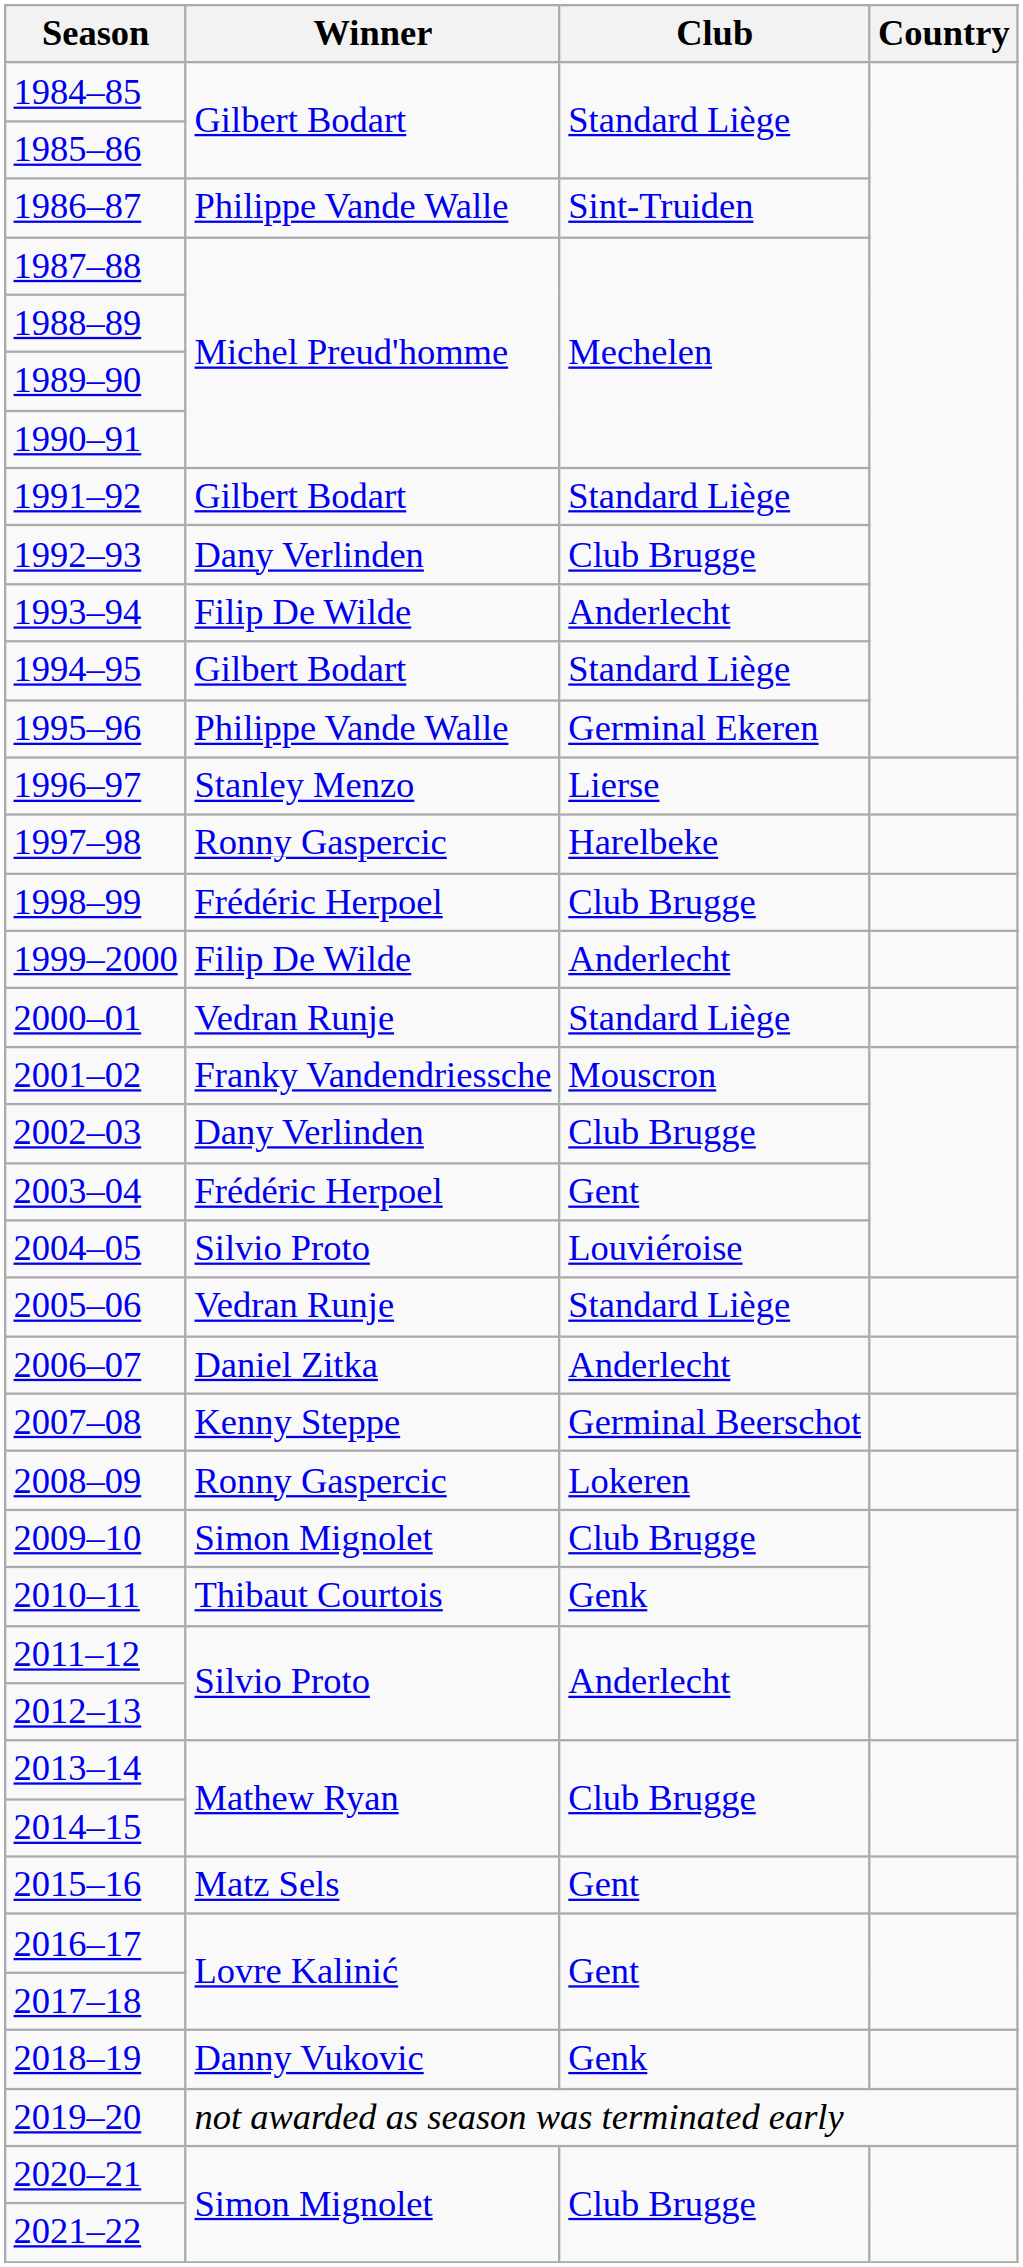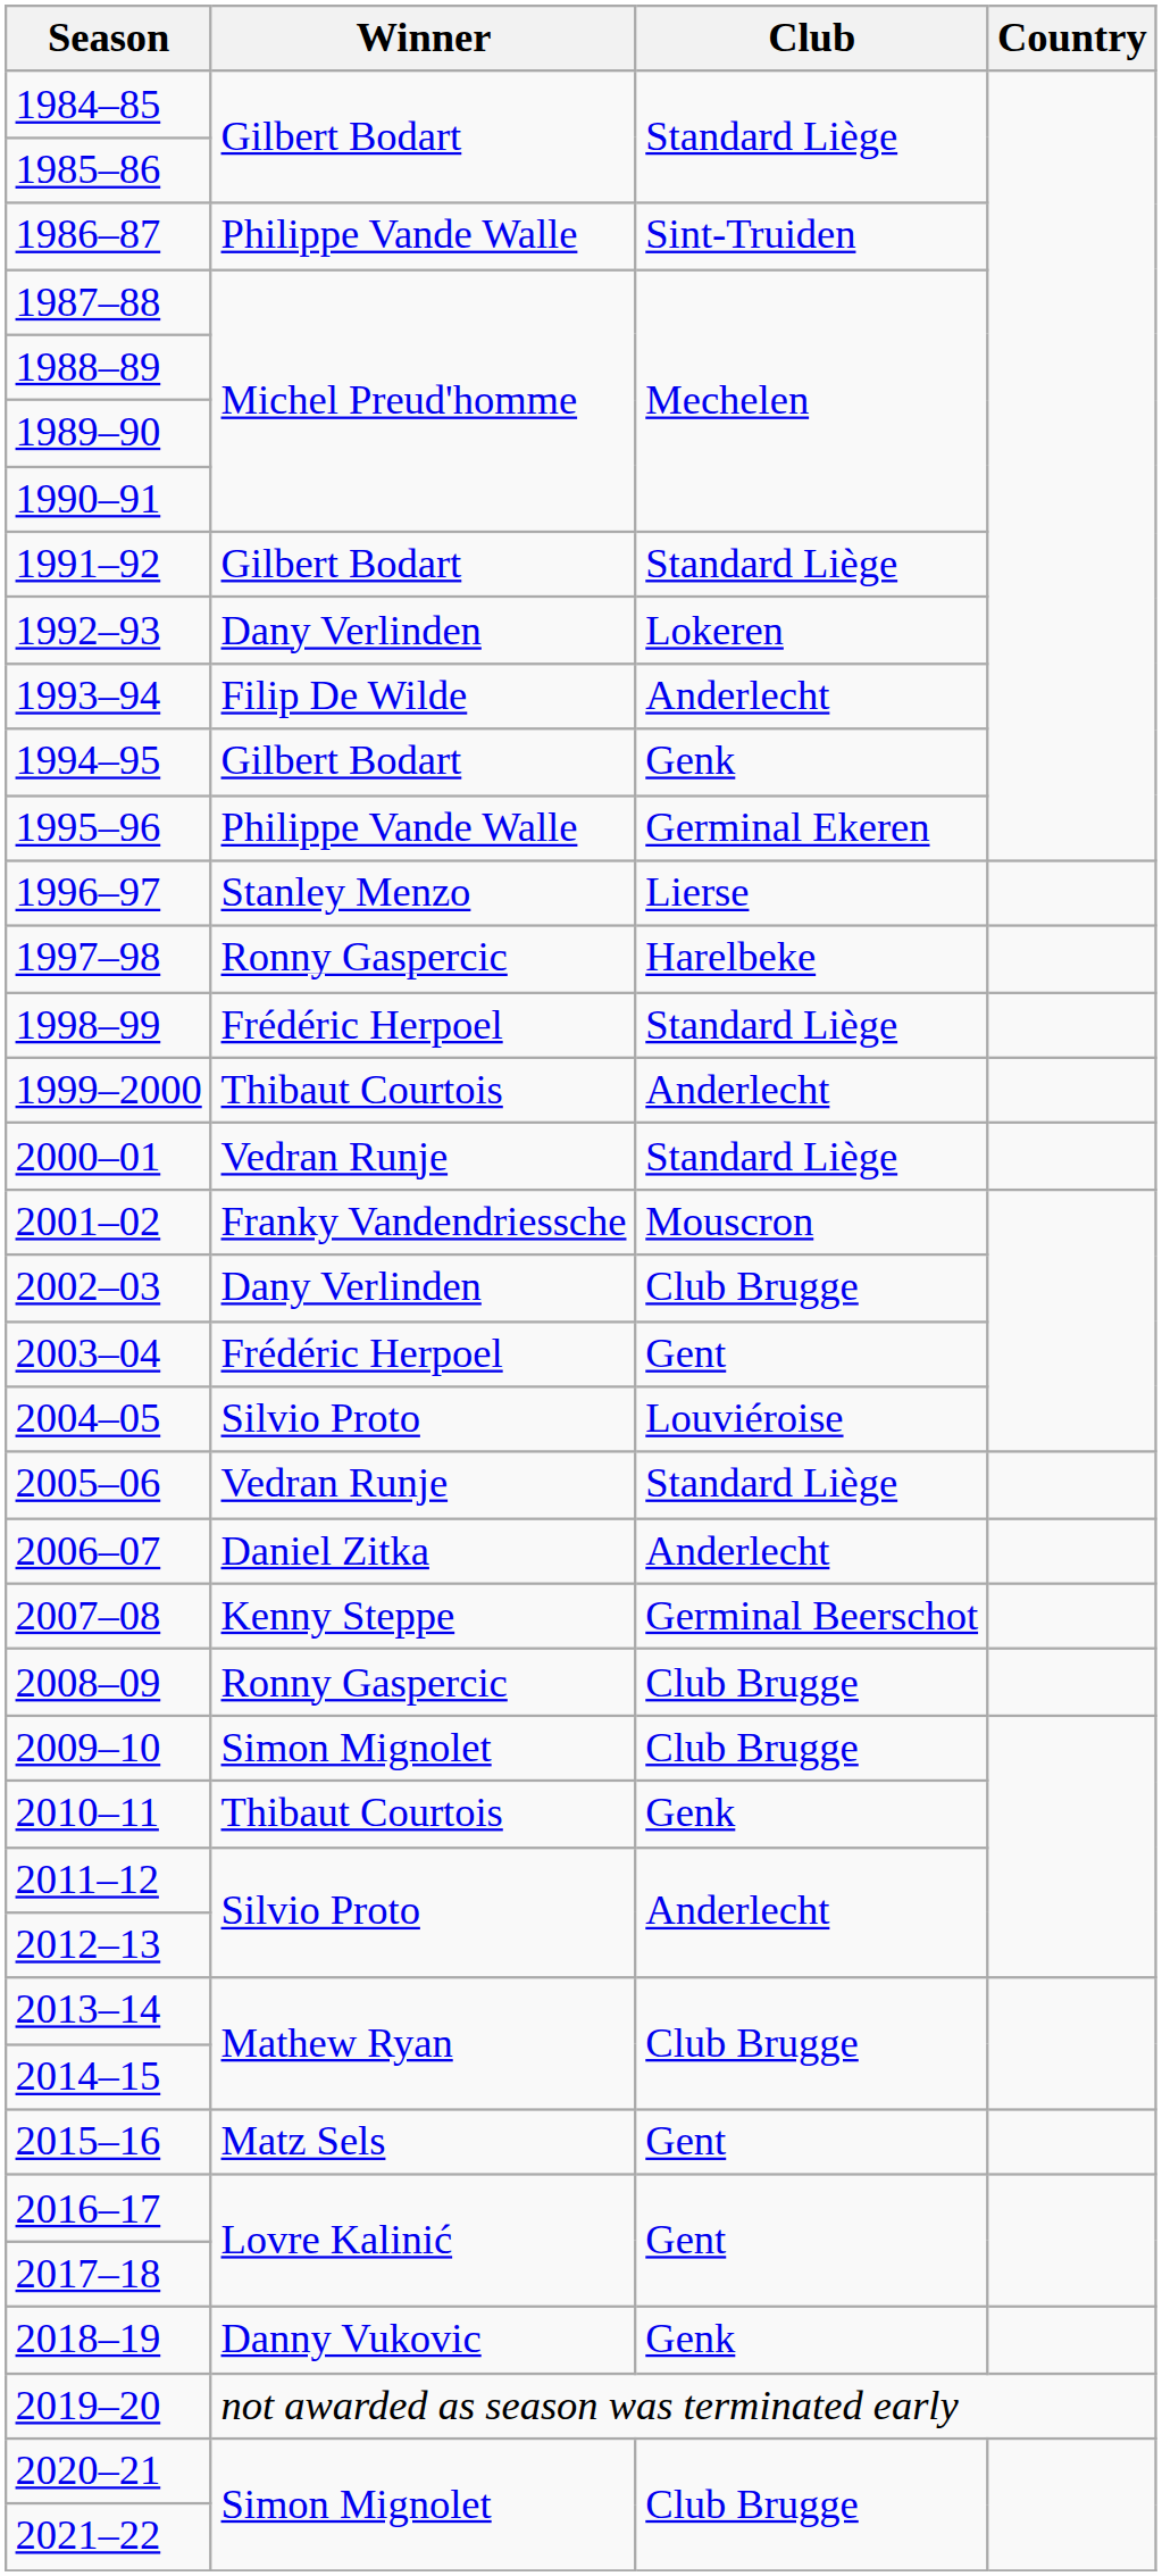 <table class=wikitable>
 <tr>
 <th>Season</th>
 <th>Winner</th>
 <th>Club</th>
 <th>Country</th>
 </tr>
 <tr>
 <td><a href='#'>1984–85</a></td>
 <td rowspan="2"><a href='#'>Gilbert Bodart</a></td>
 <td rowspan="2"><a href='#'>Standard Liège</a></td>
 <td rowspan="12"></td>
 </tr>
 <tr>
 <td><a href='#'>1985–86</a></td>
 </tr>
 <tr>
 <td><a href='#'>1986–87</a></td>
 <td><a href='#'>Philippe Vande Walle</a></td>
 <td><a href='#'>Sint-Truiden</a></td>
 </tr>
 <tr>
 <td><a href='#'>1987–88</a></td>
 <td rowspan="4"><a href='#'>Michel Preud'homme</a></td>
 <td rowspan="4"><a href='#'>Mechelen</a></td>
 </tr>
 <tr>
 <td><a href='#'>1988–89</a></td>
 </tr>
 <tr>
 <td><a href='#'>1989–90</a></td>
 </tr>
 <tr>
 <td><a href='#'>1990–91</a></td>
 </tr>
 <tr>
 <td><a href='#'>1991–92</a></td>
 <td><a href='#'>Gilbert Bodart</a></td>
 <td><a href='#'>Standard Liège</a></td>
 </tr>
 <tr>
 <td><a href='#'>1992–93</a></td>
 <td><a href='#'>Dany Verlinden</a></td>
-<td><a href='#'>Club Brugge</a></td>
+<td><a href='#'>Lokeren</a></td>
 </tr>
 <tr>
 <td><a href='#'>1993–94</a></td>
 <td><a href='#'>Filip De Wilde</a></td>
 <td><a href='#'>Anderlecht</a></td>
 </tr>
 <tr>
 <td><a href='#'>1994–95</a></td>
 <td><a href='#'>Gilbert Bodart</a></td>
-<td><a href='#'>Standard Liège</a></td>
+<td><a href='#'>Genk</a></td>
 </tr>
 <tr>
 <td><a href='#'>1995–96</a></td>
 <td><a href='#'>Philippe Vande Walle</a></td>
 <td><a href='#'>Germinal Ekeren</a></td>
 </tr>
 <tr>
 <td><a href='#'>1996–97</a></td>
 <td><a href='#'>Stanley Menzo</a></td>
 <td><a href='#'>Lierse</a></td>
 <td></td>
 </tr>
 <tr>
 <td><a href='#'>1997–98</a></td>
 <td><a href='#'>Ronny Gaspercic</a></td>
 <td><a href='#'>Harelbeke</a></td>
 <td></td>
 </tr>
 <tr>
 <td><a href='#'>1998–99</a></td>
 <td><a href='#'>Frédéric Herpoel</a></td>
-<td><a href='#'>Club Brugge</a></td>
+<td><a href='#'>Standard Liège</a></td>
 <td></td>
 </tr>
 <tr>
 <td><a href='#'>1999–2000</a></td>
-<td><a href='#'>Filip De Wilde</a></td>
+<td><a href='#'>Thibaut Courtois</a></td>
 <td><a href='#'>Anderlecht</a></td>
 <td></td>
 </tr>
 <tr>
 <td><a href='#'>2000–01</a></td>
 <td><a href='#'>Vedran Runje</a></td>
 <td><a href='#'>Standard Liège</a></td>
 <td></td>
 </tr>
 <tr>
 <td><a href='#'>2001–02</a></td>
 <td><a href='#'>Franky Vandendriessche</a></td>
 <td><a href='#'>Mouscron</a></td>
 <td rowspan="4"></td>
 </tr>
 <tr>
 <td><a href='#'>2002–03</a></td>
 <td><a href='#'>Dany Verlinden</a></td>
 <td><a href='#'>Club Brugge</a></td>
 </tr>
 <tr>
 <td><a href='#'>2003–04</a></td>
 <td><a href='#'>Frédéric Herpoel</a></td>
 <td><a href='#'>Gent</a></td>
 </tr>
 <tr>
 <td><a href='#'>2004–05</a></td>
 <td><a href='#'>Silvio Proto</a></td>
 <td><a href='#'>Louviéroise</a></td>
 </tr>
 <tr>
 <td><a href='#'>2005–06</a></td>
 <td><a href='#'>Vedran Runje</a></td>
 <td><a href='#'>Standard Liège</a></td>
 <td></td>
 </tr>
 <tr>
 <td><a href='#'>2006–07</a></td>
 <td><a href='#'>Daniel Zitka</a></td>
 <td><a href='#'>Anderlecht</a></td>
 <td></td>
 </tr>
 <tr>
 <td><a href='#'>2007–08</a></td>
 <td><a href='#'>Kenny Steppe</a></td>
 <td><a href='#'>Germinal Beerschot</a></td>
 <td></td>
 </tr>
 <tr>
 <td><a href='#'>2008–09</a></td>
 <td><a href='#'>Ronny Gaspercic</a></td>
-<td><a href='#'>Lokeren</a></td>
+<td><a href='#'>Club Brugge</a></td>
 <td></td>
 </tr>
 <tr>
 <td><a href='#'>2009–10</a></td>
 <td><a href='#'>Simon Mignolet</a></td>
 <td><a href='#'>Club Brugge</a></td>
 <td rowspan="4"></td>
 </tr>
 <tr>
 <td><a href='#'>2010–11</a></td>
 <td><a href='#'>Thibaut Courtois</a></td>
 <td><a href='#'>Genk</a></td>
 </tr>
 <tr>
 <td><a href='#'>2011–12</a></td>
 <td rowspan="2"><a href='#'>Silvio Proto</a></td>
 <td rowspan="2"><a href='#'>Anderlecht</a></td>
 </tr>
 <tr>
 <td><a href='#'>2012–13</a></td>
 </tr>
 <tr>
 <td><a href='#'>2013–14</a></td>
 <td rowspan="2"><a href='#'>Mathew Ryan</a></td>
 <td rowspan="2"><a href='#'>Club Brugge</a></td>
 <td rowspan="2"></td>
 </tr>
 <tr>
 <td><a href='#'>2014–15</a></td>
 </tr>
 <tr>
 <td><a href='#'>2015–16</a></td>
 <td><a href='#'>Matz Sels</a></td>
 <td><a href='#'>Gent</a></td>
 <td></td>
 </tr>
 <tr>
 <td><a href='#'>2016–17</a></td>
 <td rowspan="2"><a href='#'>Lovre Kalinić</a></td>
 <td rowspan="2"><a href='#'>Gent</a></td>
 <td rowspan="2"></td>
 </tr>
 <tr>
 <td><a href='#'>2017–18</a></td>
 </tr>
 <tr>
 <td><a href='#'>2018–19</a></td>
 <td><a href='#'>Danny Vukovic</a></td>
 <td><a href='#'>Genk</a></td>
 <td></td>
 </tr>
 <tr>
 <td><a href='#'>2019–20</a></td>
 <td colspan=3><em>not awarded as season was terminated early</em></td>
 </tr>
 <tr>
 <td><a href='#'>2020–21</a></td>
 <td rowspan="2"><a href='#'>Simon Mignolet</a></td>
 <td rowspan="2"><a href='#'>Club Brugge</a></td>
 <td rowspan="2"></td>
 </tr>
 <tr>
 <td><a href='#'>2021–22</a></td>
 </tr>
 </table>
